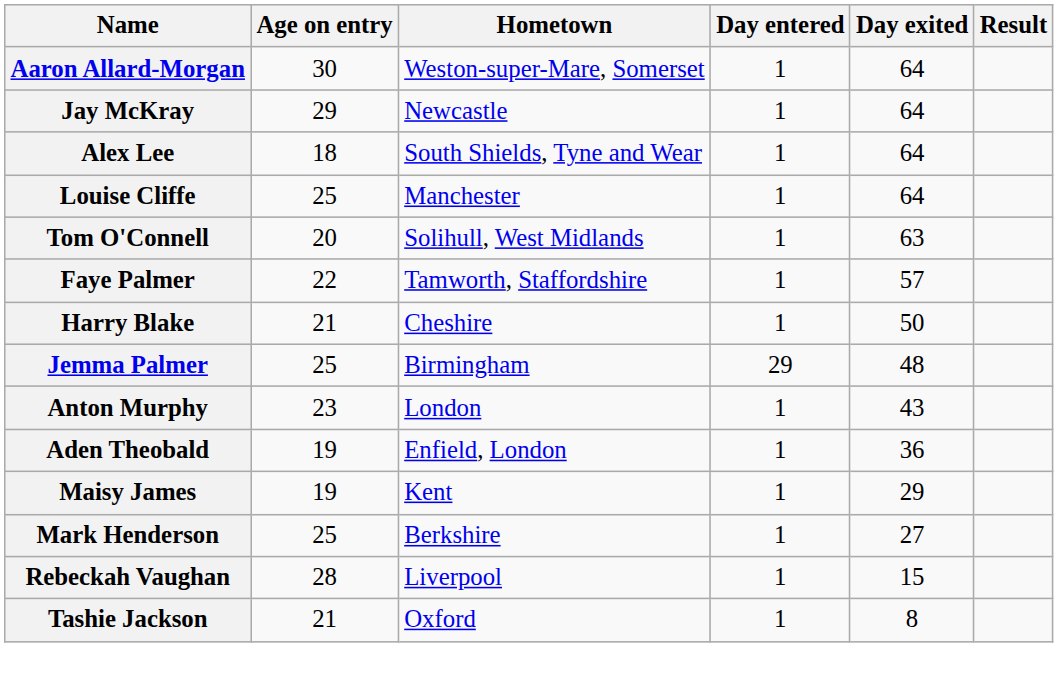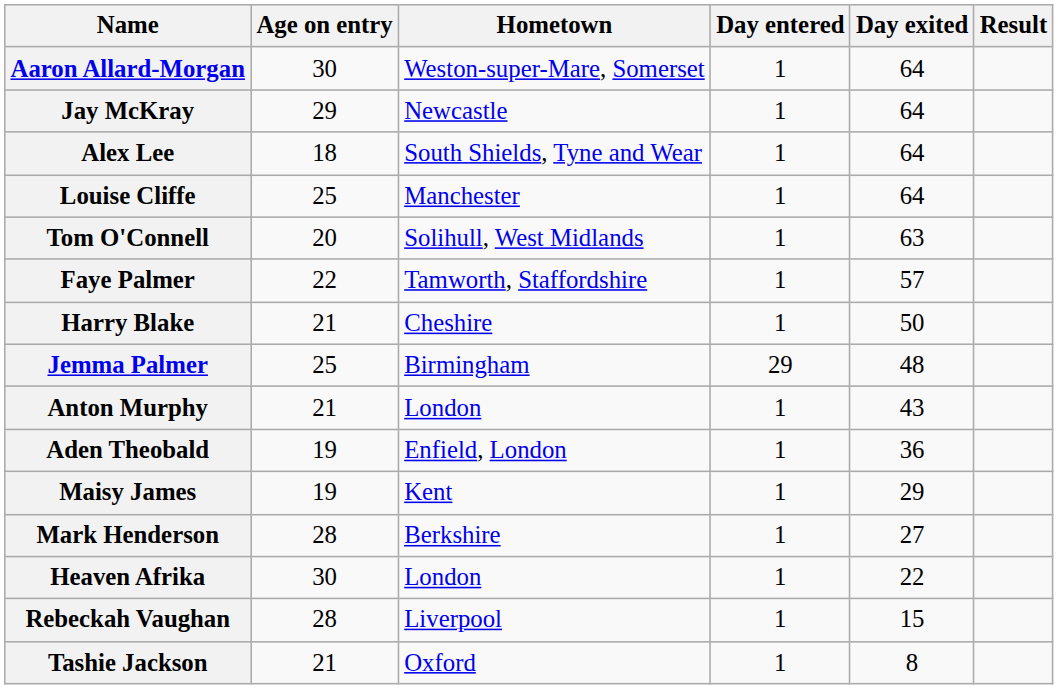 <table class="wikitable sortable" style="text-align:left; line-height:20px; width:auto;">
 <tr>
 <th scope="col">Name</th>
 <th scope="col">Age on entry</th>
 <th scope="col">Hometown</th>
 <th scope="col">Day entered</th>
 <th scope="col">Day exited</th>
 <th scope="col">Result</th>
 </tr>
 <tr>
 <th scope="row"><a href='#'>Aaron Allard-Morgan</a></th>
 <td align="center">30</td>
 <td><a href='#'>Weston-super-Mare</a>, <a href='#'>Somerset</a></td>
 <td align="center">1</td>
 <td align="center">64</td>
 <td></td>
 </tr>
 <tr>
 <th scope="row">Jay McKray</th>
 <td align="center">29</td>
 <td><a href='#'>Newcastle</a></td>
 <td align="center">1</td>
 <td align="center">64</td>
 <td></td>
 </tr>
 <tr>
 <th scope="row">Alex Lee</th>
 <td align="center">18</td>
 <td><a href='#'>South Shields</a>, <a href='#'>Tyne and Wear</a></td>
 <td align="center">1</td>
 <td align="center">64</td>
 <td></td>
 </tr>
 <tr>
 <th scope="row">Louise Cliffe</th>
 <td align="center">25</td>
 <td><a href='#'>Manchester</a></td>
 <td align="center">1</td>
 <td align="center">64</td>
 <td></td>
 </tr>
 <tr>
 <th scope="row">Tom O'Connell</th>
 <td align="center">20</td>
 <td><a href='#'>Solihull</a>, <a href='#'>West Midlands</a></td>
 <td align="center">1</td>
 <td align="center">63</td>
 <td></td>
 </tr>
 <tr>
 <th scope="row">Faye Palmer</th>
 <td align="center">22</td>
 <td><a href='#'>Tamworth</a>, <a href='#'>Staffordshire</a></td>
 <td align="center">1</td>
 <td align="center">57</td>
 <td></td>
 </tr>
 <tr>
 <th scope="row">Harry Blake</th>
 <td align="center">21</td>
 <td><a href='#'>Cheshire</a></td>
 <td align="center">1</td>
 <td align="center">50</td>
 <td></td>
 </tr>
 <tr>
 <th scope="row"><a href='#'>Jemma Palmer</a></th>
 <td align="center">25</td>
 <td><a href='#'>Birmingham</a></td>
 <td align="center">29</td>
 <td align="center">48</td>
 <td></td>
 </tr>
 <tr>
 <th scope="row">Anton Murphy</th>
-<td align="center">23</td>
+<td align="center">21</td>
 <td><a href='#'>London</a></td>
 <td align="center">1</td>
 <td align="center">43</td>
 <td></td>
 </tr>
 <tr>
 <th scope="row">Aden Theobald</th>
 <td align="center">19</td>
 <td><a href='#'>Enfield</a>, <a href='#'>London</a></td>
 <td align="center">1</td>
 <td align="center">36</td>
 <td></td>
 </tr>
 <tr>
 <th scope="row">Maisy James</th>
 <td align="center">19</td>
 <td><a href='#'>Kent</a></td>
 <td align="center">1</td>
 <td align="center">29</td>
 <td></td>
 </tr>
 <tr>
 <th scope="row">Mark Henderson</th>
-<td align="center">25</td>
+<td align="center">28</td>
 <td><a href='#'>Berkshire</a></td>
 <td align="center">1</td>
 <td align="center">27</td>
+<td></td>
+</tr>
+<tr>
+<th scope="row">Heaven Afrika</th>
+<td align="center">30</td>
+<td><a href='#'>London</a></td>
+<td align="center">1</td>
+<td align="center">22</td>
 <td></td>
 </tr>
 <tr>
 <th scope="row">Rebeckah Vaughan</th>
 <td align="center">28</td>
 <td><a href='#'>Liverpool</a></td>
 <td align="center">1</td>
 <td align="center">15</td>
 <td></td>
 </tr>
 <tr>
 <th scope="row">Tashie Jackson</th>
 <td align="center">21</td>
 <td><a href='#'>Oxford</a></td>
 <td align="center">1</td>
 <td align="center">8</td>
 <td></td>
 </tr>
 </table>
